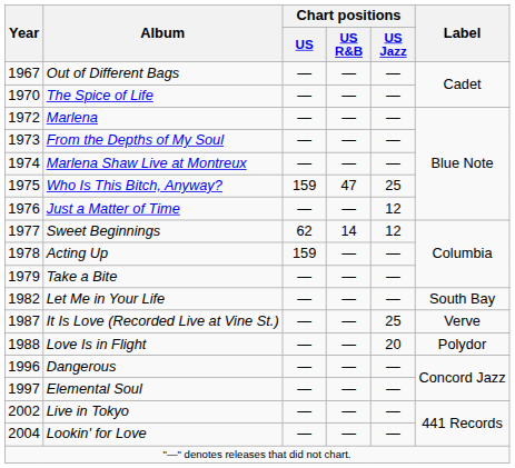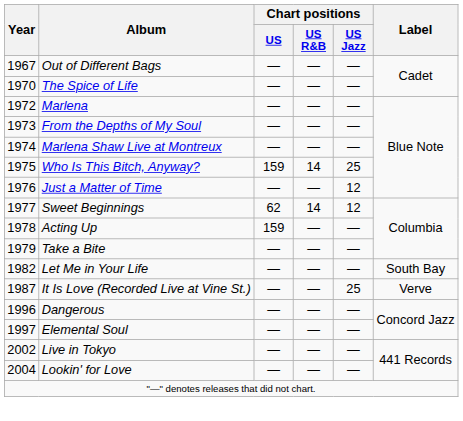 <table class="wikitable" style="text-align:center;">
 <tr>
 <th rowspan="2">Year</th>
 <th rowspan="2">Album</th>
 <th colspan="3">Chart positions</th>
 <th rowspan="2">Label</th>
 </tr>
 <tr>
 <th scope="col" style="width:3em;font-size:90%;"><a href='#'>US</a><br></th>
 <th scope="col" style="width:3em;font-size:90%;"><a href='#'>US R&B</a><br></th>
 <th scope="col" style="width:3em;font-size:90%;"><a href='#'>US Jazz</a><br></th>
 </tr>
 <tr>
 <td>1967</td>
 <td align="left"><em>Out of Different Bags</em></td>
 <td>—</td>
 <td>—</td>
 <td>—</td>
 <td rowspan="2">Cadet</td>
 </tr>
 <tr>
 <td>1970</td>
 <td align="left"><em><a href='#'>The Spice of Life</a></em></td>
 <td>—</td>
 <td>—</td>
 <td>—</td>
 </tr>
 <tr>
 <td>1972</td>
 <td align="left"><em><a href='#'>Marlena</a></em></td>
 <td>—</td>
 <td>—</td>
 <td>—</td>
 <td rowspan="5">Blue Note</td>
 </tr>
 <tr>
 <td>1973</td>
 <td align="left"><em><a href='#'>From the Depths of My Soul</a></em></td>
 <td>—</td>
 <td>—</td>
 <td>—</td>
 </tr>
 <tr>
 <td>1974</td>
 <td align="left"><em><a href='#'>Marlena Shaw Live at Montreux</a></em></td>
 <td>—</td>
 <td>—</td>
 <td>—</td>
 </tr>
 <tr>
 <td>1975</td>
 <td align="left"><em><a href='#'>Who Is This Bitch, Anyway?</a></em></td>
 <td>159</td>
-<td>47</td>
+<td>14</td>
 <td>25</td>
 </tr>
 <tr>
 <td>1976</td>
 <td align="left"><em><a href='#'>Just a Matter of Time</a></em></td>
 <td>—</td>
 <td>—</td>
 <td>12</td>
 </tr>
 <tr>
 <td>1977</td>
 <td align="left"><em>Sweet Beginnings</em></td>
 <td>62</td>
 <td>14</td>
 <td>12</td>
 <td rowspan="3">Columbia</td>
 </tr>
 <tr>
 <td>1978</td>
 <td align="left"><em>Acting Up</em></td>
 <td>159</td>
 <td>—</td>
 <td>—</td>
 </tr>
 <tr>
 <td>1979</td>
 <td align="left"><em>Take a Bite</em></td>
 <td>—</td>
 <td>—</td>
 <td>—</td>
 </tr>
 <tr>
 <td>1982</td>
 <td align="left"><em>Let Me in Your Life</em></td>
 <td>—</td>
 <td>—</td>
 <td>—</td>
 <td>South Bay</td>
 </tr>
 <tr>
 <td>1987</td>
 <td align="left"><em>It Is Love (Recorded Live at Vine St.)</em></td>
 <td>—</td>
 <td>—</td>
 <td>25</td>
 <td>Verve</td>
 </tr>
 <tr>
-<td>1988</td>
-<td align="left"><em>Love Is in Flight</em></td>
-<td>—</td>
-<td>—</td>
-<td>20</td>
-<td>Polydor</td>
-</tr>
-<tr>
 <td>1996</td>
 <td align="left"><em>Dangerous</em></td>
 <td>—</td>
 <td>—</td>
 <td>—</td>
 <td rowspan="2">Concord Jazz</td>
 </tr>
 <tr>
 <td>1997</td>
 <td align="left"><em>Elemental Soul</em></td>
 <td>—</td>
 <td>—</td>
 <td>—</td>
 </tr>
 <tr>
 <td>2002</td>
 <td align="left"><em>Live in Tokyo</em></td>
 <td>—</td>
 <td>—</td>
 <td>—</td>
 <td rowspan="2">441 Records</td>
 </tr>
 <tr>
 <td>2004</td>
 <td align="left"><em>Lookin' for Love</em></td>
 <td>—</td>
 <td>—</td>
 <td>—</td>
 </tr>
 <tr>
 <td colspan="6" style="text-align:center; font-size:9pt;">"—" denotes releases that did not chart.</td>
 </tr>
 </table>
